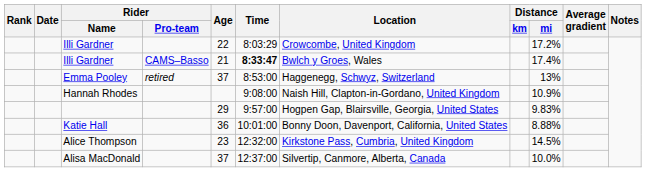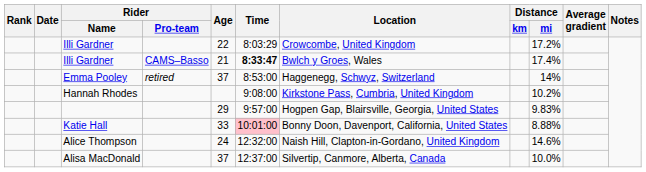 <table class="wikitable sortable">
 <tr>
 <th rowspan=2>Rank</th>
 <th rowspan=2>Date</th>
 <th colspan=2>Rider</th>
 <th rowspan=2>Age<br></th>
 <th rowspan=2>Time</th>
 <th rowspan=2>Location</th>
 <th colspan=2>Distance</th>
 <th rowspan=2>Average<br>gradient</th>
 <th rowspan=2>Notes</th>
 </tr>
 <tr>
 <th>Name</th>
 <th><a href='#'>Pro-</a><a href='#'>team</a></th>
 <th><a href='#'>km</a></th>
 <th><a href='#'>mi</a></th>
 </tr>
 <tr>
 <td align=center></td>
 <td align=center></td>
 <td> <a href='#'>Illi Gardner</a></td>
 <td></td>
 <td align=center>22</td>
 <td align=right>8:03:29</td>
 <td><a href='#'>Crowcombe</a>, <a href='#'>United Kingdom</a></td>
 <td></td>
 <td align=right>17.2%</td>
 <td></td>
 </tr>
 <tr>
 <td align=center></td>
 <td align=center></td>
 <td> <a href='#'>Illi Gardner</a></td>
 <td><a href='#'>CAMS–Basso</a></td>
 <td align=center>21</td>
 <td align=right><strong>8:33:47</strong></td>
 <td><a href='#'>Bwlch y Groes</a>, Wales</td>
 <td></td>
 <td align=right>17.4%</td>
 <td></td>
 </tr>
 <tr>
 <td align=center></td>
 <td align=center></td>
 <td> <a href='#'>Emma Pooley</a></td>
 <td><em>retired</em></td>
 <td align=center>37</td>
 <td align=right>8:53:00</td>
 <td>Haggenegg, <a href='#'>Schwyz</a>, <a href='#'>Switzerland</a></td>
 <td></td>
-<td align=right>13%</td>
+<td align=right>14%</td>
 <td></td>
 </tr>
 <tr>
 <td align=center></td>
 <td align=center></td>
 <td> Hannah Rhodes</td>
 <td></td>
 <td align=center></td>
 <td align=right>9:08:00</td>
-<td>Naish Hill, Clapton-in-Gordano, <a href='#'>United Kingdom</a></td>
+<td><a href='#'>Kirkstone Pass</a>, <a href='#'>Cumbria</a>, <a href='#'>United Kingdom</a></td>
 <td></td>
-<td align=right>10.9%</td>
+<td align=right>10.2%</td>
 <td></td>
 </tr>
 <tr>
 <td align=center></td>
 <td align=center></td>
 <td></td>
 <td></td>
 <td align=center>29</td>
 <td align=right>9:57:00</td>
 <td>Hogpen Gap, Blairsville, Georgia, <a href='#'>United States</a></td>
 <td></td>
 <td align=right>9.83%</td>
 <td></td>
 </tr>
 <tr>
 <td align=center></td>
 <td align=center></td>
 <td> <a href='#'>Katie Hall</a></td>
 <td></td>
-<td align=center>36</td>
-<td align=right>10:01:00</td>
+<td align=center>33</td>
+<td align=right style="background: pink;">10:01:00</td>
 <td>Bonny Doon, Davenport, California, <a href='#'>United States</a></td>
 <td></td>
 <td align=right>8.88%</td>
 <td></td>
 </tr>
 <tr>
 <td align=center></td>
 <td align=center></td>
 <td> Alice Thompson</td>
 <td></td>
-<td align=center>23</td>
+<td align=center>24</td>
 <td align=right>12:32:00</td>
-<td><a href='#'>Kirkstone Pass</a>, <a href='#'>Cumbria</a>, <a href='#'>United Kingdom</a></td>
+<td>Naish Hill, Clapton-in-Gordano, <a href='#'>United Kingdom</a></td>
 <td></td>
-<td align=right>14.5%</td>
+<td align=right>14.6%</td>
 <td></td>
 </tr>
 <tr>
 <td align=center></td>
 <td align=center></td>
 <td> Alisa MacDonald</td>
 <td></td>
 <td align=center>37</td>
 <td align=right>12:37:00</td>
 <td>Silvertip, Canmore, Alberta, <a href='#'>Canada</a></td>
 <td></td>
 <td align=right>10.0%</td>
 <td></td>
 </tr>
 </table>
